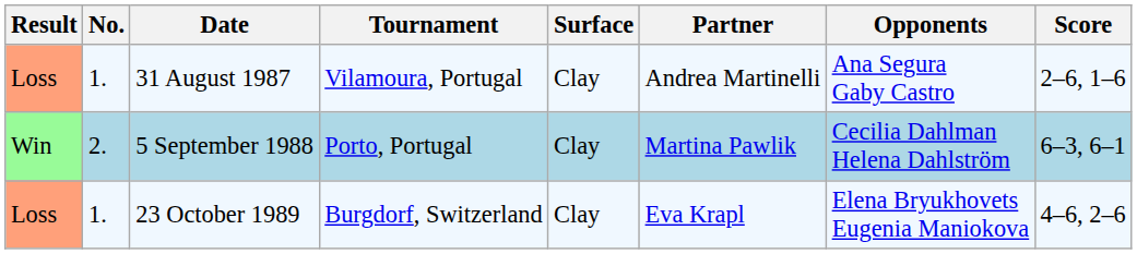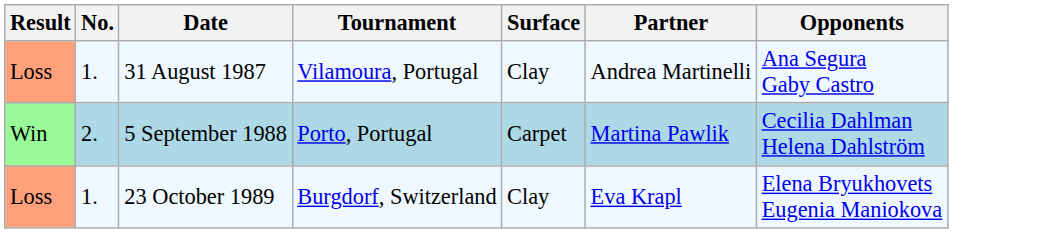 <table class="sortable wikitable" style=font-size:97%>
 <tr>
 <th>Result</th>
 <th>No.</th>
 <th>Date</th>
 <th>Tournament</th>
 <th>Surface</th>
 <th>Partner</th>
 <th>Opponents</th>
-<th>Score</th>
 </tr>
 <tr bgcolor="#f0f8ff">
 <td style="background:#ffa07a;">Loss</td>
 <td>1.</td>
 <td>31 August 1987</td>
 <td><a href='#'>Vilamoura</a>, Portugal</td>
 <td>Clay</td>
 <td> Andrea Martinelli</td>
 <td> <a href='#'>Ana Segura</a> <br>  <a href='#'>Gaby Castro</a></td>
-<td>2–6, 1–6</td>
 </tr>
 <tr bgcolor=lightblue>
 <td style="background:#98fb98;">Win</td>
 <td>2.</td>
 <td>5 September 1988</td>
 <td><a href='#'>Porto</a>, Portugal</td>
-<td>Clay</td>
+<td>Carpet</td>
 <td> <a href='#'>Martina Pawlik</a></td>
 <td> <a href='#'>Cecilia Dahlman</a><br> <a href='#'>Helena Dahlström</a></td>
-<td>6–3, 6–1</td>
 </tr>
 <tr style="background:#f0f8ff;">
 <td style="background:#ffa07a;">Loss</td>
 <td>1.</td>
 <td>23 October 1989</td>
 <td><a href='#'>Burgdorf</a>, Switzerland</td>
 <td>Clay</td>
 <td> <a href='#'>Eva Krapl</a></td>
 <td> <a href='#'>Elena Bryukhovets</a> <br>  <a href='#'>Eugenia Maniokova</a></td>
-<td>4–6, 2–6</td>
 </tr>
 </table>
